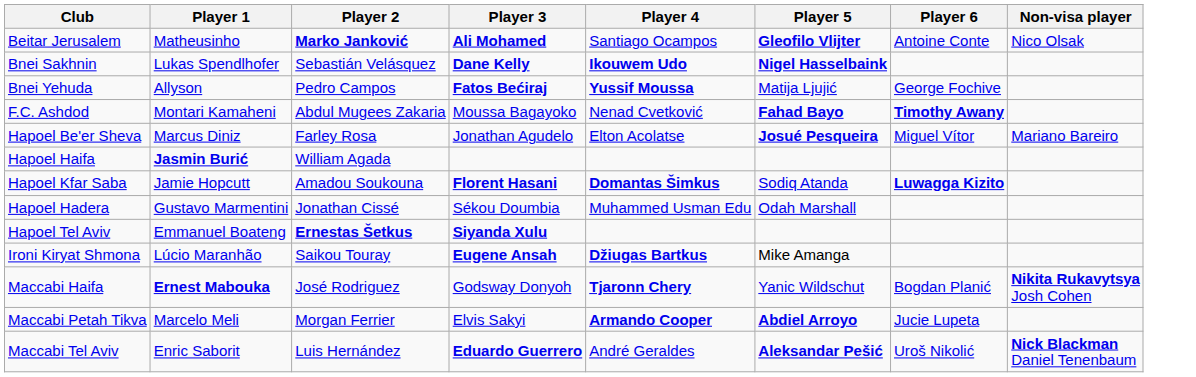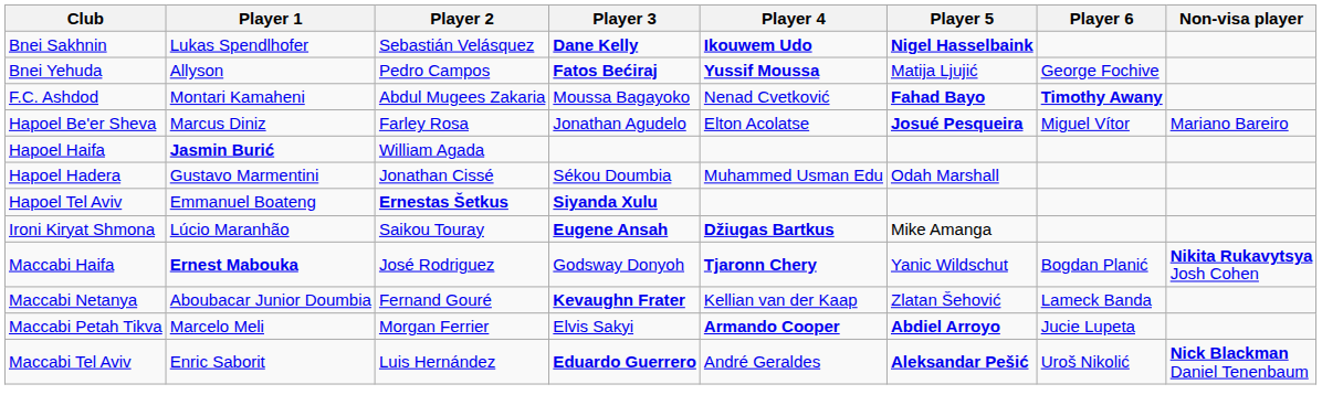 <table class="wikitable" style="font-size:95%;">
 <tr>
 <th>Club</th>
 <th>Player 1</th>
 <th>Player 2</th>
 <th>Player 3</th>
 <th>Player 4</th>
 <th>Player 5</th>
 <th>Player 6</th>
 <th>Non-visa player</th>
-</tr>
-<tr>
-<td><a href='#'>Beitar Jerusalem</a></td>
-<td> <a href='#'>Matheusinho</a></td>
-<td> <strong><a href='#'>Marko Janković</a></strong></td>
-<td> <strong><a href='#'>Ali Mohamed</a></strong></td>
-<td> <a href='#'>Santiago Ocampos</a></td>
-<td> <strong><a href='#'>Gleofilo Vlijter</a></strong></td>
-<td> <a href='#'>Antoine Conte</a></td>
-<td> <a href='#'>Nico Olsak</a></td>
 </tr>
 <tr>
 <td><a href='#'>Bnei Sakhnin</a></td>
 <td> <a href='#'>Lukas Spendlhofer</a></td>
 <td> <a href='#'>Sebastián Velásquez</a></td>
 <td> <strong><a href='#'>Dane Kelly</a></strong></td>
 <td> <strong><a href='#'>Ikouwem Udo</a></strong></td>
 <td> <strong><a href='#'>Nigel Hasselbaink</a></strong></td>
 <td></td>
 <td></td>
 </tr>
 <tr>
 <td><a href='#'>Bnei Yehuda</a></td>
 <td> <a href='#'>Allyson</a></td>
 <td> <a href='#'>Pedro Campos</a></td>
 <td> <strong><a href='#'>Fatos Bećiraj</a></strong></td>
 <td> <strong><a href='#'>Yussif Moussa</a></strong></td>
 <td> <a href='#'>Matija Ljujić</a></td>
 <td> <a href='#'>George Fochive</a></td>
 <td></td>
 </tr>
 <tr>
 <td><a href='#'>F.C. Ashdod</a></td>
 <td> <a href='#'>Montari Kamaheni</a></td>
 <td> <a href='#'>Abdul Mugees Zakaria</a></td>
 <td> <a href='#'>Moussa Bagayoko</a></td>
 <td> <a href='#'>Nenad Cvetković</a></td>
 <td> <strong><a href='#'>Fahad Bayo</a></strong></td>
 <td> <strong><a href='#'>Timothy Awany</a></strong></td>
 <td></td>
 </tr>
 <tr>
 <td><a href='#'>Hapoel Be'er Sheva</a></td>
 <td> <a href='#'>Marcus Diniz</a></td>
 <td> <a href='#'>Farley Rosa</a></td>
 <td> <a href='#'>Jonathan Agudelo</a></td>
 <td> <a href='#'>Elton Acolatse</a></td>
 <td> <strong><a href='#'>Josué Pesqueira</a></strong></td>
 <td> <a href='#'>Miguel Vítor</a></td>
 <td> <a href='#'>Mariano Bareiro</a></td>
 </tr>
 <tr>
 <td><a href='#'>Hapoel Haifa</a></td>
 <td> <strong><a href='#'>Jasmin Burić</a></strong></td>
 <td> <a href='#'>William Agada</a></td>
 <td></td>
 <td></td>
 <td></td>
 <td></td>
 <td></td>
 </tr>
 <tr>
-<td><a href='#'>Hapoel Kfar Saba</a></td>
-<td> <a href='#'>Jamie Hopcutt</a></td>
-<td> <a href='#'>Amadou Soukouna</a></td>
-<td> <strong><a href='#'>Florent Hasani</a></strong></td>
-<td> <strong><a href='#'>Domantas Šimkus</a></strong></td>
-<td> <a href='#'>Sodiq Atanda</a></td>
-<td> <strong><a href='#'>Luwagga Kizito</a></strong></td>
-<td></td>
-</tr>
-<tr>
 <td><a href='#'>Hapoel Hadera</a></td>
 <td> <a href='#'>Gustavo Marmentini</a></td>
 <td> <a href='#'>Jonathan Cissé</a></td>
 <td> <a href='#'>Sékou Doumbia</a></td>
 <td> <a href='#'>Muhammed Usman Edu</a></td>
 <td> <a href='#'>Odah Marshall</a></td>
 <td></td>
 <td></td>
 </tr>
 <tr>
 <td><a href='#'>Hapoel Tel Aviv</a></td>
 <td> <a href='#'>Emmanuel Boateng</a></td>
 <td> <strong><a href='#'>Ernestas Šetkus</a></strong></td>
 <td> <strong><a href='#'>Siyanda Xulu</a></strong></td>
 <td></td>
 <td></td>
 <td></td>
 <td></td>
 </tr>
 <tr>
 <td><a href='#'>Ironi Kiryat Shmona</a></td>
 <td> <a href='#'>Lúcio Maranhão</a></td>
 <td> <a href='#'>Saikou Touray</a></td>
 <td> <strong><a href='#'>Eugene Ansah</a></strong></td>
 <td> <strong><a href='#'>Džiugas Bartkus</a></strong></td>
 <td> Mike Amanga</td>
 <td></td>
 <td></td>
 </tr>
 <tr>
 <td><a href='#'>Maccabi Haifa</a></td>
 <td> <strong><a href='#'>Ernest Mabouka</a></strong></td>
 <td> <a href='#'>José Rodriguez</a></td>
 <td> <a href='#'>Godsway Donyoh</a></td>
 <td> <strong><a href='#'>Tjaronn Chery</a></strong></td>
 <td> <a href='#'>Yanic Wildschut</a></td>
 <td> <a href='#'>Bogdan Planić</a></td>
 <td> <strong><a href='#'>Nikita Rukavytsya</a></strong> <br> <a href='#'>Josh Cohen</a></td>
 </tr>
 <tr>
+<td><a href='#'>Maccabi Netanya</a></td>
+<td> <a href='#'>Aboubacar Junior Doumbia</a></td>
+<td> <a href='#'>Fernand Gouré</a></td>
+<td> <strong><a href='#'>Kevaughn Frater</a></strong></td>
+<td> <a href='#'>Kellian van der Kaap</a></td>
+<td> <a href='#'>Zlatan Šehović</a></td>
+<td> <a href='#'>Lameck Banda</a></td>
+<td></td>
+</tr>
+<tr>
 <td><a href='#'>Maccabi Petah Tikva</a></td>
 <td> <a href='#'>Marcelo Meli</a></td>
 <td> <a href='#'>Morgan Ferrier</a></td>
 <td> <a href='#'>Elvis Sakyi</a></td>
 <td> <strong><a href='#'>Armando Cooper</a></strong></td>
 <td> <strong><a href='#'>Abdiel Arroyo</a></strong></td>
 <td> <a href='#'>Jucie Lupeta</a></td>
 <td></td>
 </tr>
 <tr>
 <td><a href='#'>Maccabi Tel Aviv</a></td>
 <td> <a href='#'>Enric Saborit</a></td>
 <td> <a href='#'>Luis Hernández</a></td>
 <td> <strong><a href='#'>Eduardo Guerrero</a></strong></td>
 <td> <a href='#'>André Geraldes</a></td>
 <td> <strong><a href='#'>Aleksandar Pešić</a></strong></td>
 <td> <a href='#'>Uroš Nikolić</a></td>
 <td> <strong><a href='#'>Nick Blackman</a></strong><br> <a href='#'>Daniel Tenenbaum</a></td>
 </tr>
 </table>
